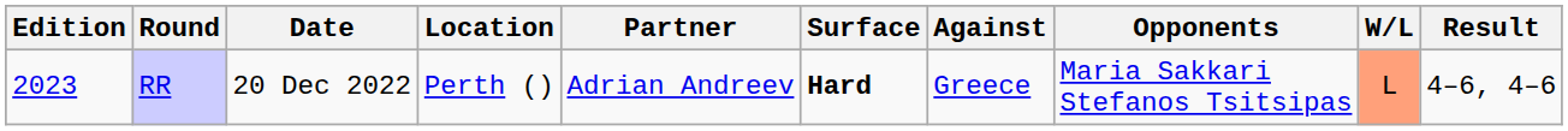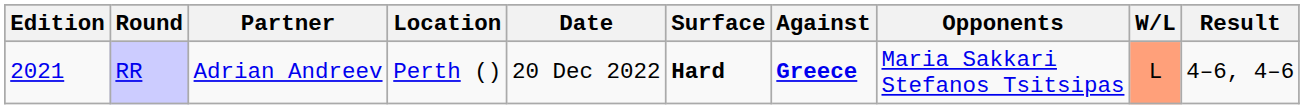 <table class="wikitable">
 <tr>
 <th>Edition</th>
 <th>Round</th>
+<th>Partner</th>
+<th>Location</th>
 <th>Date</th>
-<th>Location</th>
-<th>Partner</th>
 <th>Surface</th>
 <th>Against</th>
 <th>Opponents</th>
 <th>W/L</th>
 <th>Result</th>
 </tr>
 <tr>
-<td><a href='#'>2023</a></td>
+<td><a href='#'>2021</a></td>
 <td bgcolor=#ccf><a href='#'>RR</a></td>
+<td><a href='#'>Adrian Andreev</a></td>
+<td><a href='#'>Perth</a> ()</td>
 <td>20 Dec 2022</td>
-<td><a href='#'>Perth</a> ()</td>
-<td><a href='#'>Adrian Andreev</a></td>
 <td><strong>Hard</strong></td>
-<td> <a href='#'>Greece</a></td>
+<td><strong> <a href='#'>Greece</a></strong></td>
 <td><a href='#'>Maria Sakkari</a> <br> <a href='#'>Stefanos Tsitsipas</a></td>
 <td bgcolor=#FFA07A align=center>L</td>
 <td>4–6, 4–6</td>
 </tr>
 </table>
